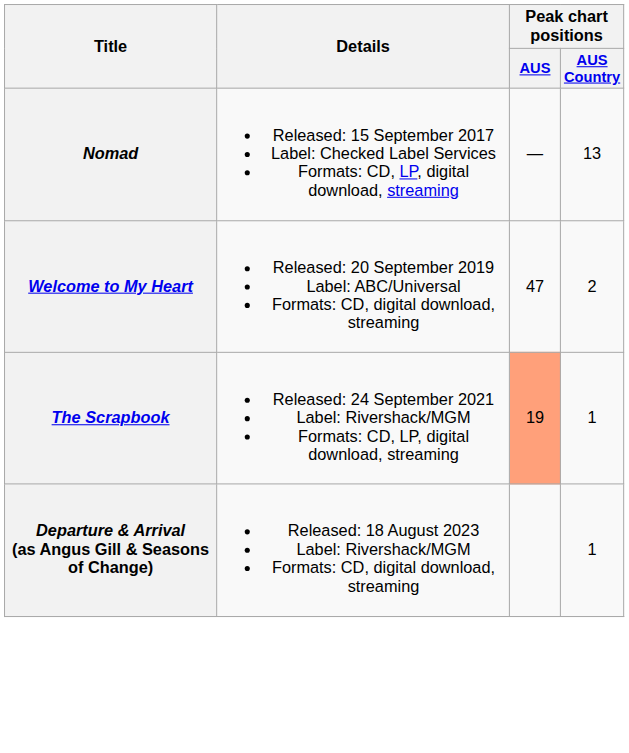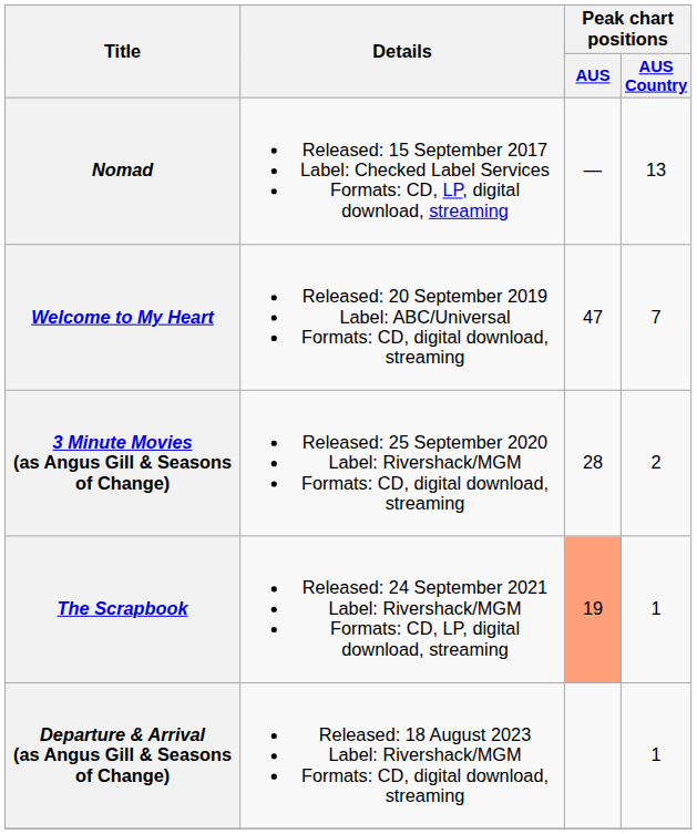 <table class="wikitable plainrowheaders" style="text-align:center">
 <tr>
 <th scope="col" rowspan="2">Title</th>
 <th scope="col" rowspan="2">Details</th>
 <th scope="col" colspan="2">Peak chart positions</th>
 </tr>
 <tr>
 <th scope="col" style="width:3em;font-size:90%;"><a href='#'>AUS</a><br></th>
 <th scope="col" style="width:3em;font-size:90%;"><a href='#'>AUS<br>Country</a></th>
 </tr>
 <tr>
 <th scope="row"><em>Nomad</em></th>
 <td><br><ul><li>Released: 15 September 2017</li><li>Label: Checked Label Services</li><li>Formats: CD, <a href='#'>LP</a>, digital download, <a href='#'>streaming</a></li></ul></td>
 <td>—</td>
 <td>13</td>
 </tr>
 <tr>
 <th scope="row"><em><a href='#'>Welcome to My Heart</a></em></th>
 <td><br><ul><li>Released: 20 September 2019</li><li>Label: ABC/Universal</li><li>Formats: CD, digital download, streaming</li></ul></td>
 <td>47</td>
+<td>7</td>
+</tr>
+<tr>
+<th scope="row"><em><a href='#'>3 Minute Movies</a></em> <br> (as Angus Gill & Seasons of Change)</th>
+<td><br><ul><li>Released: 25 September 2020</li><li>Label: Rivershack/MGM</li><li>Formats: CD, digital download, streaming</li></ul></td>
+<td>28</td>
 <td>2</td>
 </tr>
 <tr>
 <th scope="row"><em><a href='#'>The Scrapbook</a></em></th>
 <td><br><ul><li>Released: 24 September 2021</li><li>Label: Rivershack/MGM</li><li>Formats: CD, LP, digital download, streaming</li></ul></td>
 <td style="background: lightsalmon;">19 <br></td>
 <td>1</td>
 </tr>
 <tr>
 <th scope="row"><em>Departure & Arrival</em> <br> (as Angus Gill & Seasons of Change)</th>
 <td><br><ul><li>Released: 18 August 2023</li><li>Label: Rivershack/MGM</li><li>Formats: CD, digital download, streaming</li></ul></td>
 <td></td>
 <td>1</td>
 </tr>
 <tr>
 </tr>
 </table>
